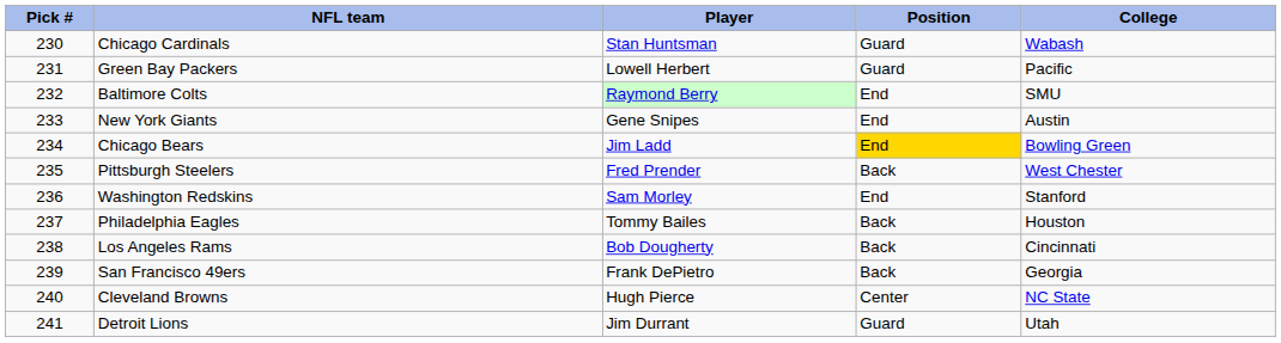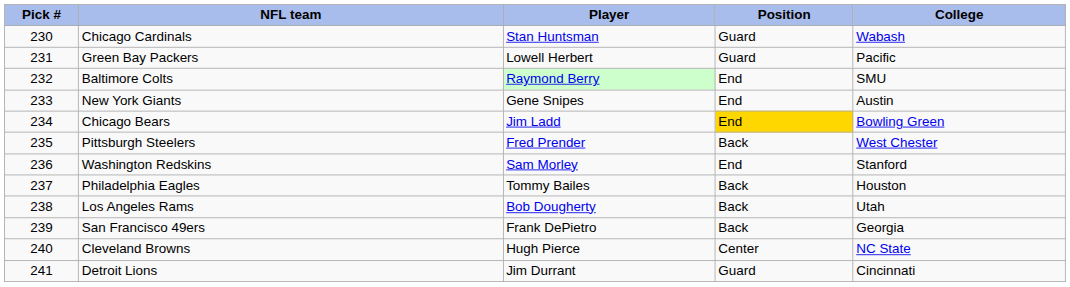 <table class="wikitable sortable sortable" style="width: 100%">
 <tr>
 <th style="background:#a8bdec; width:7%;">Pick #</th>
 <th style="width:40%; background:#a8bdec;">NFL team</th>
 <th style="width:20%; background:#a8bdec;">Player</th>
 <th style="width:13%; background:#a8bdec;">Position</th>
 <th style="background:#A8BDEC;">College</th>
 </tr>
 <tr>
 <td align=center>230</td>
 <td>Chicago Cardinals</td>
 <td><a href='#'>Stan Huntsman</a></td>
 <td>Guard</td>
 <td><a href='#'>Wabash</a></td>
 </tr>
 <tr>
 <td align=center>231</td>
 <td>Green Bay Packers</td>
 <td>Lowell Herbert</td>
 <td>Guard</td>
 <td>Pacific</td>
 </tr>
 <tr>
 <td align=center>232</td>
 <td>Baltimore Colts</td>
 <td style="background:#cfc;"><a href='#'>Raymond Berry</a></td>
 <td>End</td>
 <td>SMU</td>
 </tr>
 <tr>
 <td align=center>233</td>
 <td>New York Giants</td>
 <td>Gene Snipes</td>
 <td>End</td>
 <td>Austin</td>
 </tr>
 <tr>
 <td align=center>234</td>
 <td>Chicago Bears</td>
 <td><a href='#'>Jim Ladd</a></td>
 <td style="background: gold;">End</td>
 <td><a href='#'>Bowling Green</a></td>
 </tr>
 <tr>
 <td align=center>235</td>
 <td>Pittsburgh Steelers</td>
 <td><a href='#'>Fred Prender</a></td>
 <td>Back</td>
 <td><a href='#'>West Chester</a></td>
 </tr>
 <tr>
 <td align=center>236</td>
 <td>Washington Redskins</td>
 <td><a href='#'>Sam Morley</a></td>
 <td>End</td>
 <td>Stanford</td>
 </tr>
 <tr>
 <td align=center>237</td>
 <td>Philadelphia Eagles</td>
 <td>Tommy Bailes</td>
 <td>Back</td>
 <td>Houston</td>
 </tr>
 <tr>
 <td align=center>238</td>
 <td>Los Angeles Rams</td>
 <td><a href='#'>Bob Dougherty</a></td>
 <td>Back</td>
-<td>Cincinnati</td>
+<td>Utah</td>
 </tr>
 <tr>
 <td align=center>239</td>
 <td>San Francisco 49ers</td>
 <td>Frank DePietro</td>
 <td>Back</td>
 <td>Georgia</td>
 </tr>
 <tr>
 <td align=center>240</td>
 <td>Cleveland Browns</td>
 <td>Hugh Pierce</td>
 <td>Center</td>
 <td><a href='#'>NC State</a></td>
 </tr>
 <tr>
 <td align=center>241</td>
 <td>Detroit Lions</td>
 <td>Jim Durrant</td>
 <td>Guard</td>
-<td>Utah</td>
+<td>Cincinnati</td>
 </tr>
 </table>
